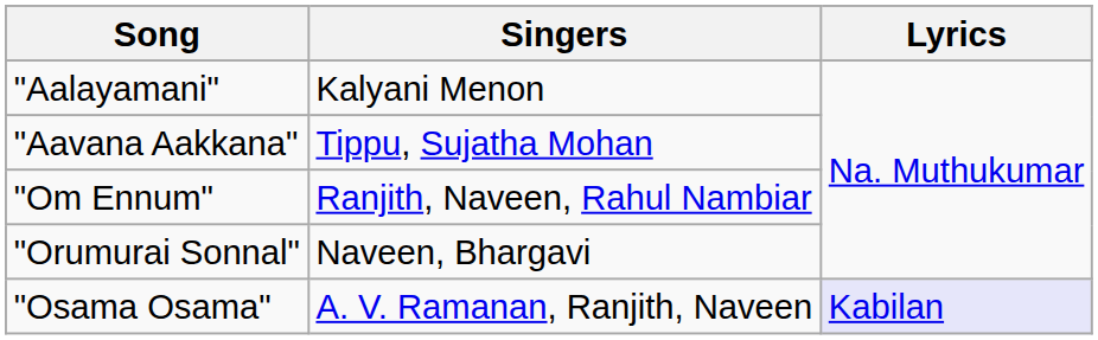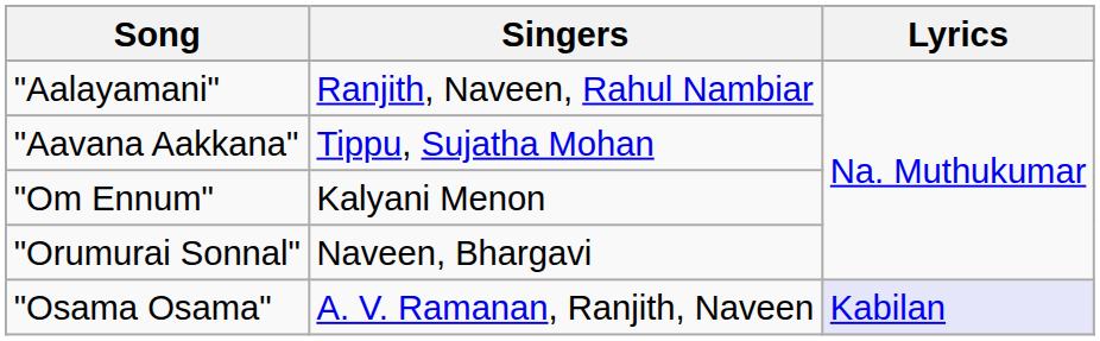 <table class="wikitable" style="font-size:95%;">
 <tr>
 <th>Song</th>
 <th>Singers</th>
 <th>Lyrics</th>
 </tr>
 <tr>
 <td>"Aalayamani"</td>
-<td>Kalyani Menon</td>
+<td><a href='#'>Ranjith</a>, Naveen, <a href='#'>Rahul Nambiar</a></td>
 <td rowspan=4><a href='#'>Na. Muthukumar</a></td>
 </tr>
 <tr>
 <td>"Aavana Aakkana"</td>
 <td><a href='#'>Tippu</a>, <a href='#'>Sujatha Mohan</a></td>
 </tr>
 <tr>
 <td>"Om Ennum"</td>
-<td><a href='#'>Ranjith</a>, Naveen, <a href='#'>Rahul Nambiar</a></td>
+<td>Kalyani Menon</td>
 </tr>
 <tr>
 <td>"Orumurai Sonnal"</td>
 <td>Naveen, Bhargavi</td>
 </tr>
 <tr>
 <td>"Osama Osama"</td>
 <td><a href='#'>A. V. Ramanan</a>, Ranjith, Naveen</td>
 <td style="background: lavender;"><a href='#'>Kabilan</a></td>
 </tr>
 </table>
